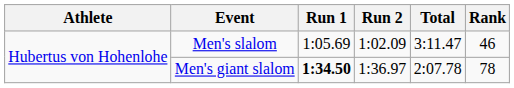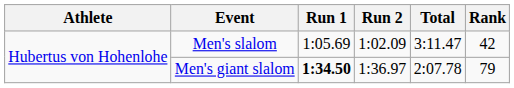 <table class="wikitable" style="font-size:90%">
 <tr>
 <th>Athlete</th>
 <th>Event</th>
 <th>Run 1</th>
 <th>Run 2</th>
 <th>Total</th>
 <th>Rank</th>
 </tr>
 <tr>
 <td rowspan=2><a href='#'>Hubertus von Hohenlohe</a></td>
 <td align="center"><a href='#'>Men's slalom</a></td>
 <td align="center">1:05.69</td>
 <td align="center">1:02.09</td>
 <td align="center">3:11.47</td>
-<td align="center">46</td>
+<td align="center">42</td>
 </tr>
 <tr>
 <td align="center"><a href='#'>Men's giant slalom</a></td>
 <td align="center"><strong>1:34.50</strong></td>
 <td align="center">1:36.97</td>
 <td align="center">2:07.78</td>
-<td align="center">78</td>
+<td align="center">79</td>
 </tr>
 </table>
